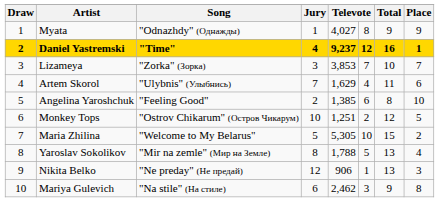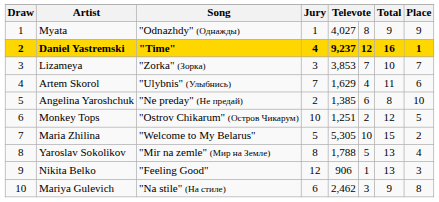 <table class="sortable wikitable" style="margin: 1em auto 1em auto; text-align:center">
 <tr>
 </tr>
 <tr>
 <th>Draw</th>
 <th>Artist</th>
 <th>Song</th>
 <th>Jury</th>
 <th colspan=2>Televote</th>
 <th>Total</th>
 <th>Place</th>
 </tr>
 <tr>
 <td>1</td>
 <td align=left>Myata</td>
 <td align=left>"Odnazhdy" <small>(Однажды)</small></td>
 <td>1</td>
 <td>4,027</td>
 <td>8</td>
 <td>9</td>
 <td>9</td>
 </tr>
 <tr style="font-weight:bold; background:gold;">
 <td>2</td>
 <td align=left>Daniel Yastremski</td>
 <td align=left>"Time"</td>
 <td>4</td>
 <td>9,237</td>
 <td>12</td>
 <td>16</td>
 <td>1</td>
 </tr>
 <tr>
 <td>3</td>
 <td align=left>Lizameya</td>
 <td align=left>"Zorka" <small>(Зорка)</small></td>
 <td>3</td>
 <td>3,853</td>
 <td>7</td>
 <td>10</td>
 <td>7</td>
 </tr>
 <tr>
 <td>4</td>
 <td align=left>Artem Skorol</td>
 <td align=left>"Ulybnis" <small>(Улыбнись)</small></td>
 <td>7</td>
 <td>1,629</td>
 <td>4</td>
 <td>11</td>
 <td>6</td>
 </tr>
 <tr>
 <td>5</td>
 <td align=left>Angelina Yaroshchuk</td>
-<td align=left>"Feeling Good"</td>
+<td align=left>"Ne preday" <small>(Не предай)</small></td>
 <td>2</td>
 <td>1,385</td>
 <td>6</td>
 <td>8</td>
 <td>10</td>
 </tr>
 <tr>
 <td>6</td>
 <td align=left>Monkey Tops</td>
 <td align=left>"Ostrov Chikarum" <small>(Остров Чикарум)</small></td>
 <td>10</td>
 <td>1,251</td>
 <td>2</td>
 <td>12</td>
 <td>5</td>
 </tr>
 <tr>
 <td>7</td>
 <td align=left>Maria Zhilina</td>
 <td align=left>"Welcome to My Belarus"</td>
 <td>5</td>
 <td>5,305</td>
 <td>10</td>
 <td>15</td>
 <td>2</td>
 </tr>
 <tr>
 <td>8</td>
 <td align=left>Yaroslav Sokolikov</td>
 <td align=left>"Mir na zemle" <small>(Мир на Земле)</small></td>
 <td>8</td>
 <td>1,788</td>
 <td>5</td>
 <td>13</td>
 <td>4</td>
 </tr>
 <tr>
 <td>9</td>
 <td align=left>Nikita Belko</td>
-<td align=left>"Ne preday" <small>(Не предай)</small></td>
+<td align=left>"Feeling Good"</td>
 <td>12</td>
 <td>906</td>
 <td>1</td>
 <td>13</td>
 <td>3</td>
 </tr>
 <tr>
 <td>10</td>
 <td align=left>Mariya Gulevich</td>
 <td align=left>"Na stile" <small>(На стиле)</small></td>
 <td>6</td>
 <td>2,462</td>
 <td>3</td>
 <td>9</td>
 <td>8</td>
 </tr>
 </table>
